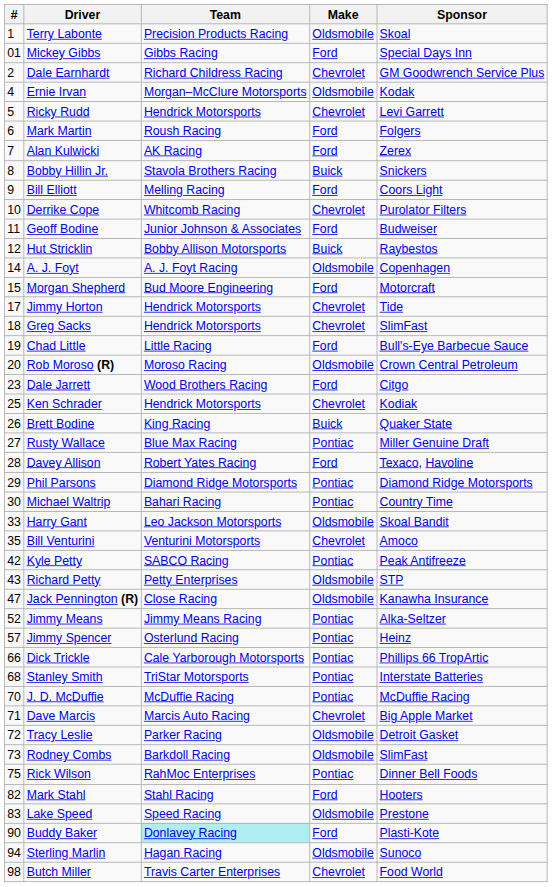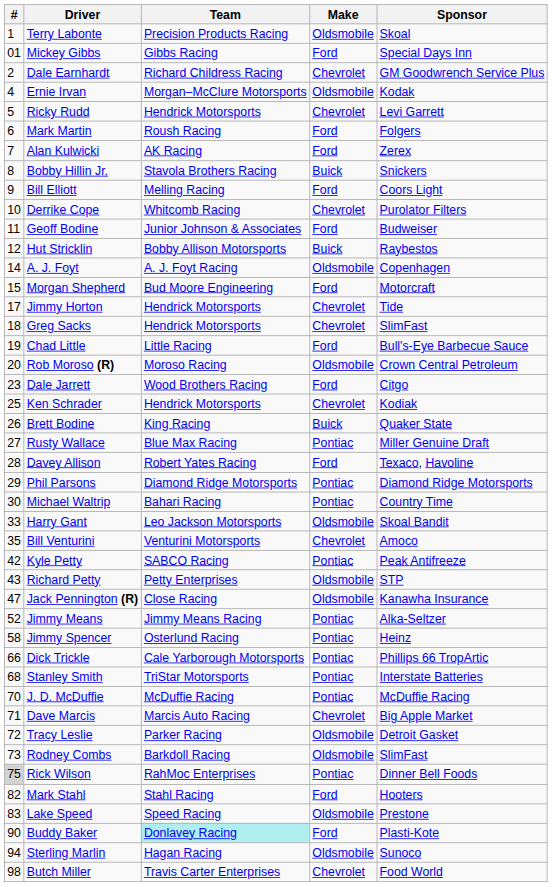 <table class="wikitable" style="font-size:95%">
 <tr>
 <th>#</th>
 <th>Driver</th>
 <th>Team</th>
 <th>Make</th>
 <th>Sponsor</th>
 </tr>
 <tr>
 <td>1</td>
 <td><a href='#'>Terry Labonte</a></td>
 <td><a href='#'>Precision Products Racing</a></td>
 <td><a href='#'>Oldsmobile</a></td>
 <td><a href='#'>Skoal</a></td>
 </tr>
 <tr>
 <td>01</td>
 <td><a href='#'>Mickey Gibbs</a></td>
 <td><a href='#'>Gibbs Racing</a></td>
 <td><a href='#'>Ford</a></td>
 <td><a href='#'>Special Days Inn</a></td>
 </tr>
 <tr>
 <td>2</td>
 <td><a href='#'>Dale Earnhardt</a></td>
 <td><a href='#'>Richard Childress Racing</a></td>
 <td><a href='#'>Chevrolet</a></td>
 <td><a href='#'>GM Goodwrench Service Plus</a></td>
 </tr>
 <tr>
 <td>4</td>
 <td><a href='#'>Ernie Irvan</a></td>
 <td><a href='#'>Morgan–McClure Motorsports</a></td>
 <td><a href='#'>Oldsmobile</a></td>
 <td><a href='#'>Kodak</a></td>
 </tr>
 <tr>
 <td>5</td>
 <td><a href='#'>Ricky Rudd</a></td>
 <td><a href='#'>Hendrick Motorsports</a></td>
 <td><a href='#'>Chevrolet</a></td>
 <td><a href='#'>Levi Garrett</a></td>
 </tr>
 <tr>
 <td>6</td>
 <td><a href='#'>Mark Martin</a></td>
 <td><a href='#'>Roush Racing</a></td>
 <td><a href='#'>Ford</a></td>
 <td><a href='#'>Folgers</a></td>
 </tr>
 <tr>
 <td>7</td>
 <td><a href='#'>Alan Kulwicki</a></td>
 <td><a href='#'>AK Racing</a></td>
 <td><a href='#'>Ford</a></td>
 <td><a href='#'>Zerex</a></td>
 </tr>
 <tr>
 <td>8</td>
 <td><a href='#'>Bobby Hillin Jr.</a></td>
 <td><a href='#'>Stavola Brothers Racing</a></td>
 <td><a href='#'>Buick</a></td>
 <td><a href='#'>Snickers</a></td>
 </tr>
 <tr>
 <td>9</td>
 <td><a href='#'>Bill Elliott</a></td>
 <td><a href='#'>Melling Racing</a></td>
 <td><a href='#'>Ford</a></td>
 <td><a href='#'>Coors Light</a></td>
 </tr>
 <tr>
 <td>10</td>
 <td><a href='#'>Derrike Cope</a></td>
 <td><a href='#'>Whitcomb Racing</a></td>
 <td><a href='#'>Chevrolet</a></td>
 <td><a href='#'>Purolator Filters</a></td>
 </tr>
 <tr>
 <td>11</td>
 <td><a href='#'>Geoff Bodine</a></td>
 <td><a href='#'>Junior Johnson & Associates</a></td>
 <td><a href='#'>Ford</a></td>
 <td><a href='#'>Budweiser</a></td>
 </tr>
 <tr>
 <td>12</td>
 <td><a href='#'>Hut Stricklin</a></td>
 <td><a href='#'>Bobby Allison Motorsports</a></td>
 <td><a href='#'>Buick</a></td>
 <td><a href='#'>Raybestos</a></td>
 </tr>
 <tr>
 <td>14</td>
 <td><a href='#'>A. J. Foyt</a></td>
 <td><a href='#'>A. J. Foyt Racing</a></td>
 <td><a href='#'>Oldsmobile</a></td>
 <td><a href='#'>Copenhagen</a></td>
 </tr>
 <tr>
 <td>15</td>
 <td><a href='#'>Morgan Shepherd</a></td>
 <td><a href='#'>Bud Moore Engineering</a></td>
 <td><a href='#'>Ford</a></td>
 <td><a href='#'>Motorcraft</a></td>
 </tr>
 <tr>
 <td>17</td>
 <td><a href='#'>Jimmy Horton</a></td>
 <td><a href='#'>Hendrick Motorsports</a></td>
 <td><a href='#'>Chevrolet</a></td>
 <td><a href='#'>Tide</a></td>
 </tr>
 <tr>
 <td>18</td>
 <td><a href='#'>Greg Sacks</a></td>
 <td><a href='#'>Hendrick Motorsports</a></td>
 <td><a href='#'>Chevrolet</a></td>
 <td><a href='#'>SlimFast</a></td>
 </tr>
 <tr>
 <td>19</td>
 <td><a href='#'>Chad Little</a></td>
 <td><a href='#'>Little Racing</a></td>
 <td><a href='#'>Ford</a></td>
 <td><a href='#'>Bull's-Eye Barbecue Sauce</a></td>
 </tr>
 <tr>
 <td>20</td>
 <td><a href='#'>Rob Moroso</a> <strong>(R)</strong></td>
 <td><a href='#'>Moroso Racing</a></td>
 <td><a href='#'>Oldsmobile</a></td>
 <td><a href='#'>Crown Central Petroleum</a></td>
 </tr>
 <tr>
 <td>23</td>
 <td><a href='#'>Dale Jarrett</a></td>
 <td><a href='#'>Wood Brothers Racing</a></td>
 <td><a href='#'>Ford</a></td>
 <td><a href='#'>Citgo</a></td>
 </tr>
 <tr>
 <td>25</td>
 <td><a href='#'>Ken Schrader</a></td>
 <td><a href='#'>Hendrick Motorsports</a></td>
 <td><a href='#'>Chevrolet</a></td>
 <td><a href='#'>Kodiak</a></td>
 </tr>
 <tr>
 <td>26</td>
 <td><a href='#'>Brett Bodine</a></td>
 <td><a href='#'>King Racing</a></td>
 <td><a href='#'>Buick</a></td>
 <td><a href='#'>Quaker State</a></td>
 </tr>
 <tr>
 <td>27</td>
 <td><a href='#'>Rusty Wallace</a></td>
 <td><a href='#'>Blue Max Racing</a></td>
 <td><a href='#'>Pontiac</a></td>
 <td><a href='#'>Miller Genuine Draft</a></td>
 </tr>
 <tr>
 <td>28</td>
 <td><a href='#'>Davey Allison</a></td>
 <td><a href='#'>Robert Yates Racing</a></td>
 <td><a href='#'>Ford</a></td>
 <td><a href='#'>Texaco</a>, <a href='#'>Havoline</a></td>
 </tr>
 <tr>
 <td>29</td>
 <td><a href='#'>Phil Parsons</a></td>
 <td><a href='#'>Diamond Ridge Motorsports</a></td>
 <td><a href='#'>Pontiac</a></td>
 <td><a href='#'>Diamond Ridge Motorsports</a></td>
 </tr>
 <tr>
 <td>30</td>
 <td><a href='#'>Michael Waltrip</a></td>
 <td><a href='#'>Bahari Racing</a></td>
 <td><a href='#'>Pontiac</a></td>
 <td><a href='#'>Country Time</a></td>
 </tr>
 <tr>
 <td>33</td>
 <td><a href='#'>Harry Gant</a></td>
 <td><a href='#'>Leo Jackson Motorsports</a></td>
 <td><a href='#'>Oldsmobile</a></td>
 <td><a href='#'>Skoal Bandit</a></td>
 </tr>
 <tr>
 <td>35</td>
 <td><a href='#'>Bill Venturini</a></td>
 <td><a href='#'>Venturini Motorsports</a></td>
 <td><a href='#'>Chevrolet</a></td>
 <td><a href='#'>Amoco</a></td>
 </tr>
 <tr>
 <td>42</td>
 <td><a href='#'>Kyle Petty</a></td>
 <td><a href='#'>SABCO Racing</a></td>
 <td><a href='#'>Pontiac</a></td>
 <td><a href='#'>Peak Antifreeze</a></td>
 </tr>
 <tr>
 <td>43</td>
 <td><a href='#'>Richard Petty</a></td>
 <td><a href='#'>Petty Enterprises</a></td>
 <td><a href='#'>Oldsmobile</a></td>
 <td><a href='#'>STP</a></td>
 </tr>
 <tr>
 <td>47</td>
 <td><a href='#'>Jack Pennington</a> <strong>(R)</strong></td>
 <td><a href='#'>Close Racing</a></td>
 <td><a href='#'>Oldsmobile</a></td>
 <td><a href='#'>Kanawha Insurance</a></td>
 </tr>
 <tr>
 <td>52</td>
 <td><a href='#'>Jimmy Means</a></td>
 <td><a href='#'>Jimmy Means Racing</a></td>
 <td><a href='#'>Pontiac</a></td>
 <td><a href='#'>Alka-Seltzer</a></td>
 </tr>
 <tr>
-<td>57</td>
+<td>58</td>
 <td><a href='#'>Jimmy Spencer</a></td>
 <td><a href='#'>Osterlund Racing</a></td>
 <td><a href='#'>Pontiac</a></td>
 <td><a href='#'>Heinz</a></td>
 </tr>
 <tr>
 <td>66</td>
 <td><a href='#'>Dick Trickle</a></td>
 <td><a href='#'>Cale Yarborough Motorsports</a></td>
 <td><a href='#'>Pontiac</a></td>
 <td><a href='#'>Phillips 66 TropArtic</a></td>
 </tr>
 <tr>
 <td>68</td>
 <td><a href='#'>Stanley Smith</a></td>
 <td><a href='#'>TriStar Motorsports</a></td>
 <td><a href='#'>Pontiac</a></td>
 <td><a href='#'>Interstate Batteries</a></td>
 </tr>
 <tr>
 <td>70</td>
 <td><a href='#'>J. D. McDuffie</a></td>
 <td><a href='#'>McDuffie Racing</a></td>
 <td><a href='#'>Pontiac</a></td>
 <td><a href='#'>McDuffie Racing</a></td>
 </tr>
 <tr>
 <td>71</td>
 <td><a href='#'>Dave Marcis</a></td>
 <td><a href='#'>Marcis Auto Racing</a></td>
 <td><a href='#'>Chevrolet</a></td>
 <td><a href='#'>Big Apple Market</a></td>
 </tr>
 <tr>
 <td>72</td>
 <td><a href='#'>Tracy Leslie</a></td>
 <td><a href='#'>Parker Racing</a></td>
 <td><a href='#'>Oldsmobile</a></td>
 <td><a href='#'>Detroit Gasket</a></td>
 </tr>
 <tr>
 <td>73</td>
 <td><a href='#'>Rodney Combs</a></td>
 <td><a href='#'>Barkdoll Racing</a></td>
 <td><a href='#'>Oldsmobile</a></td>
 <td><a href='#'>SlimFast</a></td>
 </tr>
 <tr>
-<td>75</td>
+<td style="background: lightgrey;">75</td>
 <td><a href='#'>Rick Wilson</a></td>
 <td><a href='#'>RahMoc Enterprises</a></td>
 <td><a href='#'>Pontiac</a></td>
 <td><a href='#'>Dinner Bell Foods</a></td>
 </tr>
 <tr>
 <td>82</td>
 <td><a href='#'>Mark Stahl</a></td>
 <td><a href='#'>Stahl Racing</a></td>
 <td><a href='#'>Ford</a></td>
 <td><a href='#'>Hooters</a></td>
 </tr>
 <tr>
 <td>83</td>
 <td><a href='#'>Lake Speed</a></td>
 <td><a href='#'>Speed Racing</a></td>
 <td><a href='#'>Oldsmobile</a></td>
 <td><a href='#'>Prestone</a></td>
 </tr>
 <tr>
 <td>90</td>
 <td><a href='#'>Buddy Baker</a></td>
 <td style="background: paleturquoise;"><a href='#'>Donlavey Racing</a></td>
 <td><a href='#'>Ford</a></td>
 <td><a href='#'>Plasti-Kote</a></td>
 </tr>
 <tr>
 <td>94</td>
 <td><a href='#'>Sterling Marlin</a></td>
 <td><a href='#'>Hagan Racing</a></td>
 <td><a href='#'>Oldsmobile</a></td>
 <td><a href='#'>Sunoco</a></td>
 </tr>
 <tr>
 <td>98</td>
 <td><a href='#'>Butch Miller</a></td>
 <td><a href='#'>Travis Carter Enterprises</a></td>
 <td><a href='#'>Chevrolet</a></td>
 <td><a href='#'>Food World</a></td>
 </tr>
 </table>
